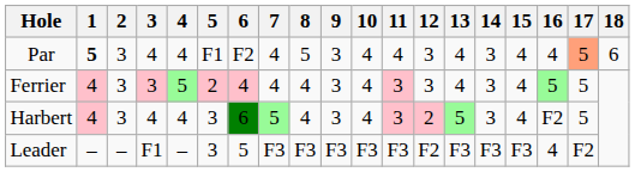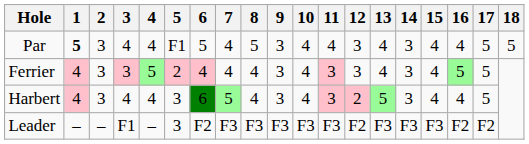 <table class="wikitable" style="text-align:center">
 <tr>
 <th>Hole</th>
 <th> 1 </th>
 <th> 2 </th>
 <th> 3 </th>
 <th> 4 </th>
 <th> 5 </th>
 <th> 6 </th>
 <th> 7 </th>
 <th> 8 </th>
 <th> 9 </th>
 <th>10</th>
 <th>11</th>
 <th>12</th>
 <th>13</th>
 <th>14</th>
 <th>15</th>
 <th>16</th>
 <th>17</th>
 <th>18</th>
 </tr>
 <tr>
 <td>Par</td>
 <td><strong>5</strong></td>
 <td>3</td>
 <td>4</td>
 <td>4</td>
 <td>F1</td>
-<td>F2</td>
+<td>5</td>
 <td>4</td>
 <td>5</td>
 <td>3</td>
 <td>4</td>
 <td>4</td>
 <td>3</td>
 <td>4</td>
 <td>3</td>
 <td>4</td>
 <td>4</td>
-<td style="background: lightsalmon;">5</td>
-<td>6</td>
+<td>5</td>
+<td>5</td>
 </tr>
 <tr>
 <td align=left> Ferrier</td>
 <td style="background: Pink;">4</td>
 <td>3</td>
 <td style="background: Pink;">3</td>
 <td style="background: PaleGreen;">5</td>
 <td style="background: Pink;">2</td>
 <td style="background: Pink;">4</td>
 <td>4</td>
 <td>4</td>
 <td>3</td>
 <td>4</td>
 <td style="background: Pink;">3</td>
 <td>3</td>
 <td>4</td>
 <td>3</td>
 <td>4</td>
 <td style="background: PaleGreen;">5</td>
 <td>5</td>
 <td rowspan=3></td>
 </tr>
 <tr>
 <td align=left> Harbert</td>
 <td style="background: Pink;">4</td>
 <td>3</td>
 <td>4</td>
 <td>4</td>
 <td>3</td>
 <td style="background: Green;">6</td>
 <td style="background: PaleGreen;">5</td>
 <td>4</td>
 <td>3</td>
 <td>4</td>
 <td style="background: Pink;">3</td>
 <td style="background: Pink;">2</td>
 <td style="background: PaleGreen;">5</td>
 <td>3</td>
 <td>4</td>
-<td>F2</td>
+<td>4</td>
 <td>5</td>
 </tr>
 <tr>
 <td align=left>Leader</td>
 <td>–</td>
 <td>–</td>
 <td>F1</td>
 <td>–</td>
 <td>3</td>
-<td>5</td>
+<td>F2</td>
 <td>F3</td>
 <td>F3</td>
 <td>F3</td>
 <td>F3</td>
 <td>F3</td>
 <td>F2</td>
 <td>F3</td>
 <td>F3</td>
 <td>F3</td>
-<td>4</td>
+<td>F2</td>
 <td>F2</td>
 </tr>
 </table>
